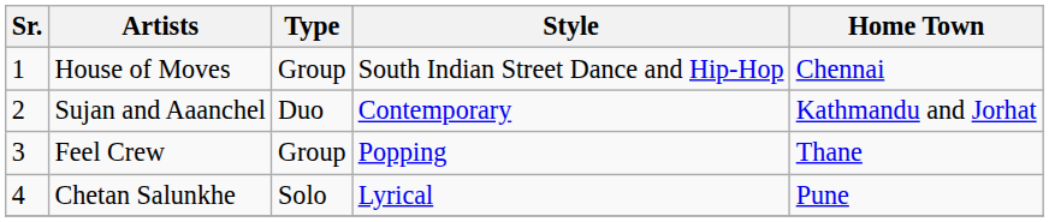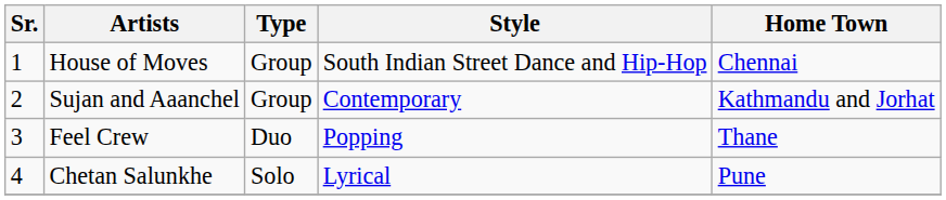 <table class="wikitable">
 <tr>
 <th>Sr.</th>
 <th>Artists</th>
 <th>Type</th>
 <th>Style</th>
 <th>Home Town</th>
 </tr>
 <tr>
 <td>1</td>
 <td>House of Moves</td>
 <td>Group</td>
 <td>South Indian Street Dance and <a href='#'>Hip-Hop</a></td>
 <td><a href='#'>Chennai</a></td>
 </tr>
 <tr>
 <td>2</td>
 <td>Sujan and Aaanchel</td>
-<td>Duo</td>
+<td>Group</td>
 <td><a href='#'>Contemporary</a></td>
 <td><a href='#'>Kathmandu</a> and <a href='#'>Jorhat</a></td>
 </tr>
 <tr>
 <td>3</td>
 <td>Feel Crew</td>
-<td>Group</td>
+<td>Duo</td>
 <td><a href='#'>Popping</a></td>
 <td><a href='#'>Thane</a></td>
 </tr>
 <tr>
 <td>4</td>
 <td>Chetan Salunkhe</td>
 <td>Solo</td>
 <td><a href='#'>Lyrical</a></td>
 <td><a href='#'>Pune</a></td>
 </tr>
 <tr>
 </tr>
 </table>
